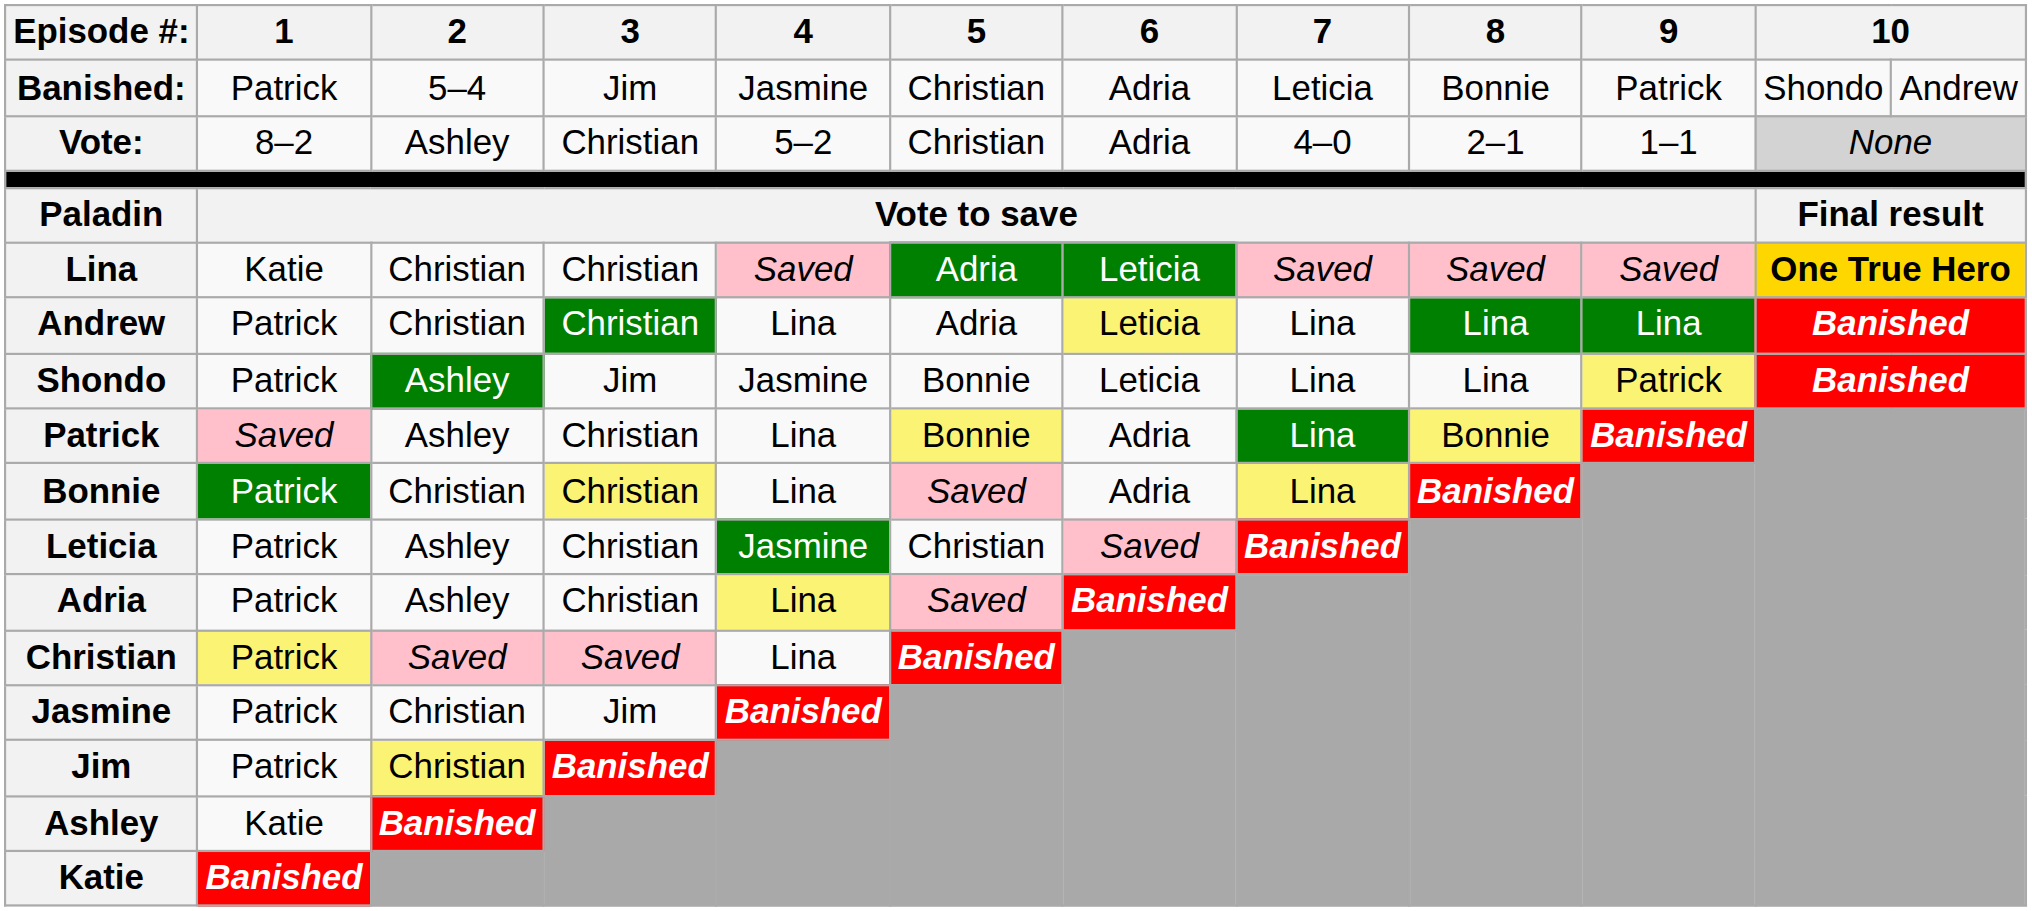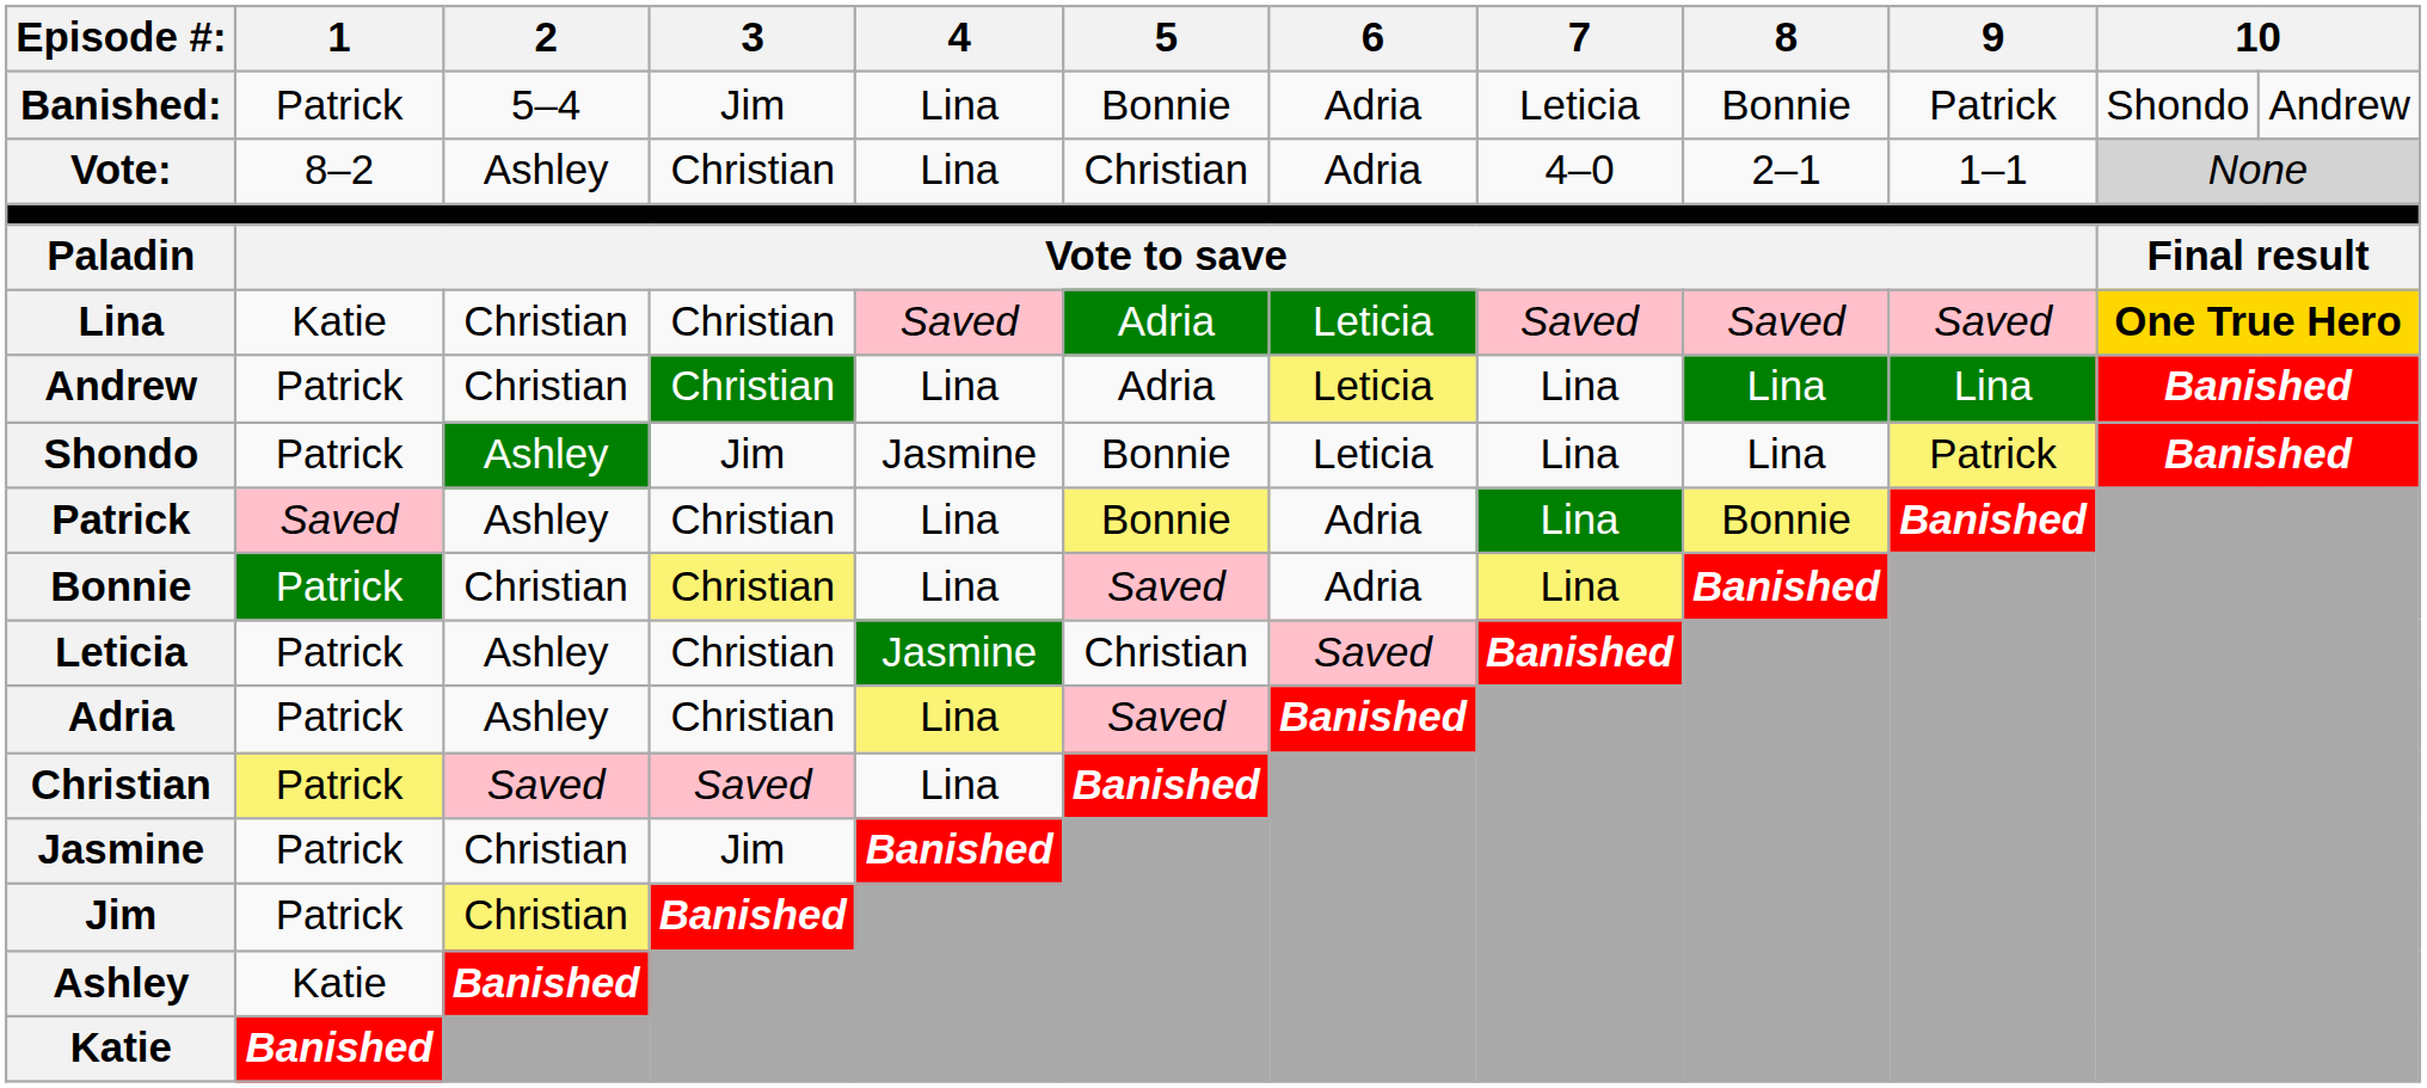 <table class="wikitable" style="text-align:center">
 <tr>
 <th>Episode #:</th>
 <th>1</th>
 <th>2</th>
 <th>3</th>
 <th>4</th>
 <th>5</th>
 <th>6</th>
 <th>7</th>
 <th>8</th>
 <th>9</th>
 <th colspan=2>10</th>
 </tr>
 <tr>
 <th>Banished:</th>
 <td>Patrick</td>
 <td>5–4</td>
 <td>Jim</td>
-<td>Jasmine</td>
-<td>Christian</td>
+<td>Lina</td>
+<td>Bonnie</td>
 <td>Adria</td>
 <td>Leticia</td>
 <td>Bonnie</td>
 <td>Patrick</td>
 <td>Shondo</td>
 <td>Andrew</td>
 </tr>
 <tr>
 <th>Vote:</th>
 <td>8–2</td>
 <td>Ashley</td>
 <td>Christian</td>
-<td>5–2</td>
+<td>Lina</td>
 <td>Christian</td>
 <td>Adria</td>
 <td>4–0</td>
 <td>2–1</td>
 <td>1–1</td>
 <td colspan=2 bgcolor="lightgrey"><em>None</em></td>
 </tr>
 <tr>
 <td colspan="20" bgcolor="black"></td>
 </tr>
 <tr>
 <th>Paladin</th>
 <th colspan=9>Vote to save</th>
 <th colspan=2>Final result</th>
 </tr>
 <tr>
 <th>Lina</th>
 <td>Katie</td>
 <td>Christian</td>
 <td>Christian</td>
 <td style="background:pink"><em>Saved</em></td>
 <td style="background:green;color:white">Adria</td>
 <td style="background:green;color:white">Leticia</td>
 <td style="background:pink"><em>Saved</em></td>
 <td style="background:pink"><em>Saved</em></td>
 <td style="background:pink"><em>Saved</em></td>
 <td colspan=2 style="background:gold"><strong>One True Hero</strong></td>
 </tr>
 <tr>
 <th>Andrew</th>
 <td>Patrick</td>
 <td>Christian</td>
 <td style="background:green;color:white">Christian</td>
 <td>Lina</td>
 <td>Adria</td>
 <td style="background:#FBF373">Leticia</td>
 <td>Lina</td>
 <td style="background:green;color:white">Lina</td>
 <td style="background:green;color:white">Lina</td>
 <td colspan=2 style="background:red;color:white;"><strong><em>Banished</em></strong></td>
 </tr>
 <tr>
 <th>Shondo</th>
 <td>Patrick</td>
 <td style="background:green;color:white">Ashley</td>
 <td>Jim</td>
 <td>Jasmine</td>
 <td>Bonnie</td>
 <td>Leticia</td>
 <td>Lina</td>
 <td>Lina</td>
 <td style="background:#FBF373">Patrick</td>
 <td colspan=2 style="background:red;color:white;"><strong><em>Banished</em></strong></td>
 </tr>
 <tr>
 <th>Patrick</th>
 <td style="background:pink"><em>Saved</em></td>
 <td>Ashley</td>
 <td>Christian</td>
 <td>Lina</td>
 <td style="background:#FBF373">Bonnie</td>
 <td>Adria</td>
 <td style="background:green;color:white">Lina</td>
 <td style="background:#FBF373">Bonnie</td>
 <td style="background:red;color:white;"><strong><em>Banished</em></strong></td>
 <td rowspan="9" colspan="2" bgcolor=darkgray></td>
 </tr>
 <tr>
 <th>Bonnie</th>
 <td style="background:green;color:white">Patrick</td>
 <td>Christian</td>
 <td style="background:#FBF373">Christian</td>
 <td>Lina</td>
 <td style="background:pink"><em>Saved</em></td>
 <td>Adria</td>
 <td style="background:#FBF373">Lina</td>
 <td style="background:red;color:white;"><strong><em>Banished</em></strong></td>
 <td rowspan="8" bgcolor=darkgray></td>
 </tr>
 <tr>
 <th>Leticia</th>
 <td>Patrick</td>
 <td>Ashley</td>
 <td>Christian</td>
 <td style="background:green;color:white">Jasmine</td>
 <td>Christian</td>
 <td style="background:pink"><em>Saved</em></td>
 <td style="background:red;color:white;"><strong><em>Banished</em></strong></td>
 <td rowspan="7" bgcolor=darkgray></td>
 </tr>
 <tr>
 <th>Adria</th>
 <td>Patrick</td>
 <td>Ashley</td>
 <td>Christian</td>
 <td style="background:#FBF373">Lina</td>
 <td style="background:pink"><em>Saved</em></td>
 <td style="background:red;color:white;"><strong><em>Banished</em></strong></td>
 <td rowspan="6" bgcolor=darkgray></td>
 </tr>
 <tr>
 <th>Christian</th>
 <td style="background:#FBF373">Patrick</td>
 <td style="background:pink"><em>Saved</em></td>
 <td style="background:pink"><em>Saved</em></td>
 <td>Lina</td>
 <td style="background:red;color:white;"><strong><em>Banished</em></strong></td>
 <td rowspan="5" bgcolor=darkgray></td>
 </tr>
 <tr>
 <th>Jasmine</th>
 <td>Patrick</td>
 <td>Christian</td>
 <td>Jim</td>
 <td style="background:red;color:white;"><strong><em>Banished</em></strong></td>
 <td rowspan="4" bgcolor=darkgray></td>
 </tr>
 <tr>
 <th>Jim</th>
 <td>Patrick</td>
 <td style="background:#FBF373">Christian</td>
 <td style="background:red;color:white;"><strong><em>Banished</em></strong></td>
 <td rowspan="3" bgcolor=darkgray></td>
 </tr>
 <tr>
 <th>Ashley</th>
 <td>Katie</td>
 <td style="background:red;color:white;"><strong><em>Banished</em></strong></td>
 <td rowspan="2" bgcolor=darkgray></td>
 </tr>
 <tr>
 <th>Katie</th>
 <td style="background:red;color:white;"><strong><em>Banished</em></strong></td>
 <td bgcolor=darkgray></td>
 </tr>
 </table>
